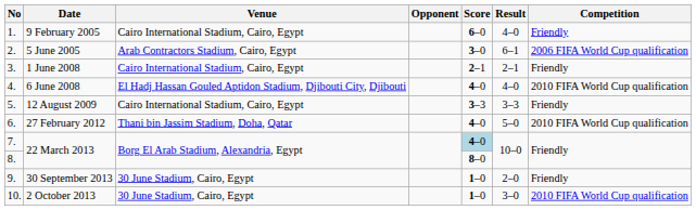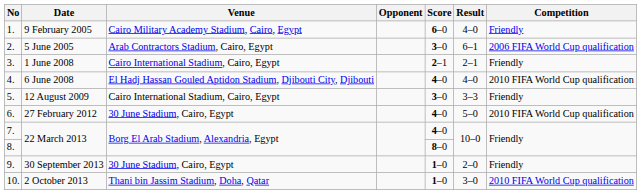 <table class="wikitable" style="font-size:85%;">
 <tr>
 <th>No</th>
 <th>Date</th>
 <th>Venue</th>
 <th>Opponent</th>
 <th>Score</th>
 <th>Result</th>
 <th>Competition</th>
 </tr>
 <tr>
 <td>1.</td>
 <td>9 February 2005</td>
-<td>Cairo International Stadium, Cairo, Egypt</td>
+<td><a href='#'>Cairo Military Academy Stadium</a>, <a href='#'>Cairo</a>, <a href='#'>Egypt</a></td>
 <td></td>
 <td align=center><strong>6</strong>–0</td>
 <td align=center>4–0</td>
 <td><a href='#'>Friendly</a></td>
 </tr>
 <tr>
 <td>2.</td>
 <td>5 June 2005</td>
 <td><a href='#'>Arab Contractors Stadium</a>, Cairo, Egypt</td>
 <td></td>
 <td align=center><strong>3</strong>–0</td>
 <td align=center>6–1</td>
 <td><a href='#'>2006 FIFA World Cup qualification</a></td>
 </tr>
 <tr>
 <td>3.</td>
 <td>1 June 2008</td>
 <td><a href='#'>Cairo International Stadium</a>, Cairo, Egypt</td>
 <td></td>
 <td align=center><strong>2</strong>–1</td>
 <td align=center>2–1</td>
 <td>Friendly</td>
 </tr>
 <tr>
 <td>4.</td>
 <td>6 June 2008</td>
 <td><a href='#'>El Hadj Hassan Gouled Aptidon Stadium</a>, <a href='#'>Djibouti City</a>, <a href='#'>Djibouti</a></td>
 <td></td>
 <td align=center><strong>4</strong>–0</td>
 <td align=center>4–0</td>
 <td>2010 FIFA World Cup qualification</td>
 </tr>
 <tr>
 <td>5.</td>
 <td>12 August 2009</td>
 <td>Cairo International Stadium, Cairo, Egypt</td>
 <td></td>
-<td align=center><strong>3</strong>–3</td>
+<td align=center><strong>3</strong>–0</td>
 <td align=center>3–3</td>
 <td>Friendly</td>
 </tr>
 <tr>
 <td>6.</td>
 <td>27 February 2012</td>
-<td><a href='#'>Thani bin Jassim Stadium</a>, <a href='#'>Doha</a>, <a href='#'>Qatar</a></td>
+<td><a href='#'>30 June Stadium</a>, Cairo, Egypt</td>
 <td></td>
 <td align=center><strong>4</strong>–0</td>
 <td align=center>5–0</td>
 <td>2010 FIFA World Cup qualification</td>
 </tr>
 <tr>
 <td>7.</td>
 <td rowspan="2">22 March 2013</td>
 <td rowspan="2"><a href='#'>Borg El Arab Stadium</a>, <a href='#'>Alexandria</a>, Egypt</td>
 <td rowspan="2"></td>
-<td align=center style="background: lightblue;"><strong>4</strong>–0</td>
+<td align=center><strong>4</strong>–0</td>
 <td rowspan="2" style="text-align:center">10–0</td>
 <td rowspan="2">Friendly</td>
 </tr>
 <tr>
 <td>8.</td>
 <td align=center><strong>8</strong>–0</td>
 </tr>
 <tr>
 <td>9.</td>
 <td>30 September 2013</td>
 <td><a href='#'>30 June Stadium</a>, Cairo, Egypt</td>
 <td></td>
 <td align=center><strong>1</strong>–0</td>
 <td align=center>2–0</td>
 <td>Friendly</td>
 </tr>
 <tr>
 <td>10.</td>
 <td>2 October 2013</td>
-<td><a href='#'>30 June Stadium</a>, Cairo, Egypt</td>
+<td><a href='#'>Thani bin Jassim Stadium</a>, <a href='#'>Doha</a>, <a href='#'>Qatar</a></td>
 <td></td>
 <td align=center><strong>1</strong>–0</td>
 <td align=center>3–0</td>
 <td><a href='#'>2010 FIFA World Cup qualification</a></td>
 </tr>
 </table>
